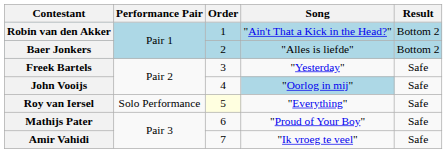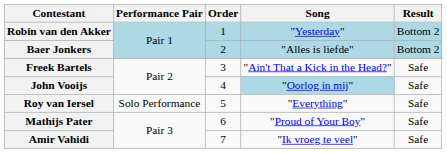 <table class="wikitable plainrowheaders" style="text-align:center;">
 <tr>
 <th scope="col">Contestant</th>
 <th scope="col">Performance Pair</th>
 <th scope="col">Order</th>
 <th scope="col">Song</th>
 <th scope="col">Result</th>
 </tr>
 <tr style="background:lightblue;">
 <th scope="row">Robin van den Akker</th>
 <td rowspan="2">Pair 1</td>
 <td>1</td>
-<td>"<a href='#'>Ain't That a Kick in the Head?</a>"</td>
+<td>"<a href='#'>Yesterday</a>"</td>
 <td>Bottom 2</td>
 </tr>
 <tr style = "background:lightblue">
 <th scope="row">Baer Jonkers</th>
 <td>2</td>
 <td>"Alles is liefde"</td>
 <td>Bottom 2</td>
 </tr>
 <tr>
 <th scope="row">Freek Bartels</th>
 <td rowspan="2">Pair 2</td>
 <td>3</td>
-<td>"<a href='#'>Yesterday</a>"</td>
+<td>"<a href='#'>Ain't That a Kick in the Head?</a>"</td>
 <td>Safe</td>
 </tr>
 <tr>
 <th scope="row">John Vooijs</th>
 <td>4</td>
 <td style="background: lightblue;">"<a href='#'>Oorlog in mij</a>"</td>
 <td>Safe</td>
 </tr>
 <tr>
 <th scope="row">Roy van Iersel</th>
 <td rowspan="1">Solo Performance</td>
-<td style="background: lightyellow;">5</td>
+<td>5</td>
 <td>"<a href='#'>Everything</a>"</td>
 <td>Safe</td>
 </tr>
 <tr>
 <th scope="row">Mathijs Pater</th>
 <td rowspan="2">Pair 3</td>
 <td>6</td>
 <td>"<a href='#'>Proud of Your Boy</a>"</td>
 <td>Safe</td>
 </tr>
 <tr>
 <th scope="row">Amir Vahidi</th>
 <td>7</td>
 <td>"<a href='#'>Ik vroeg te veel</a>"</td>
 <td>Safe</td>
 </tr>
 </table>
